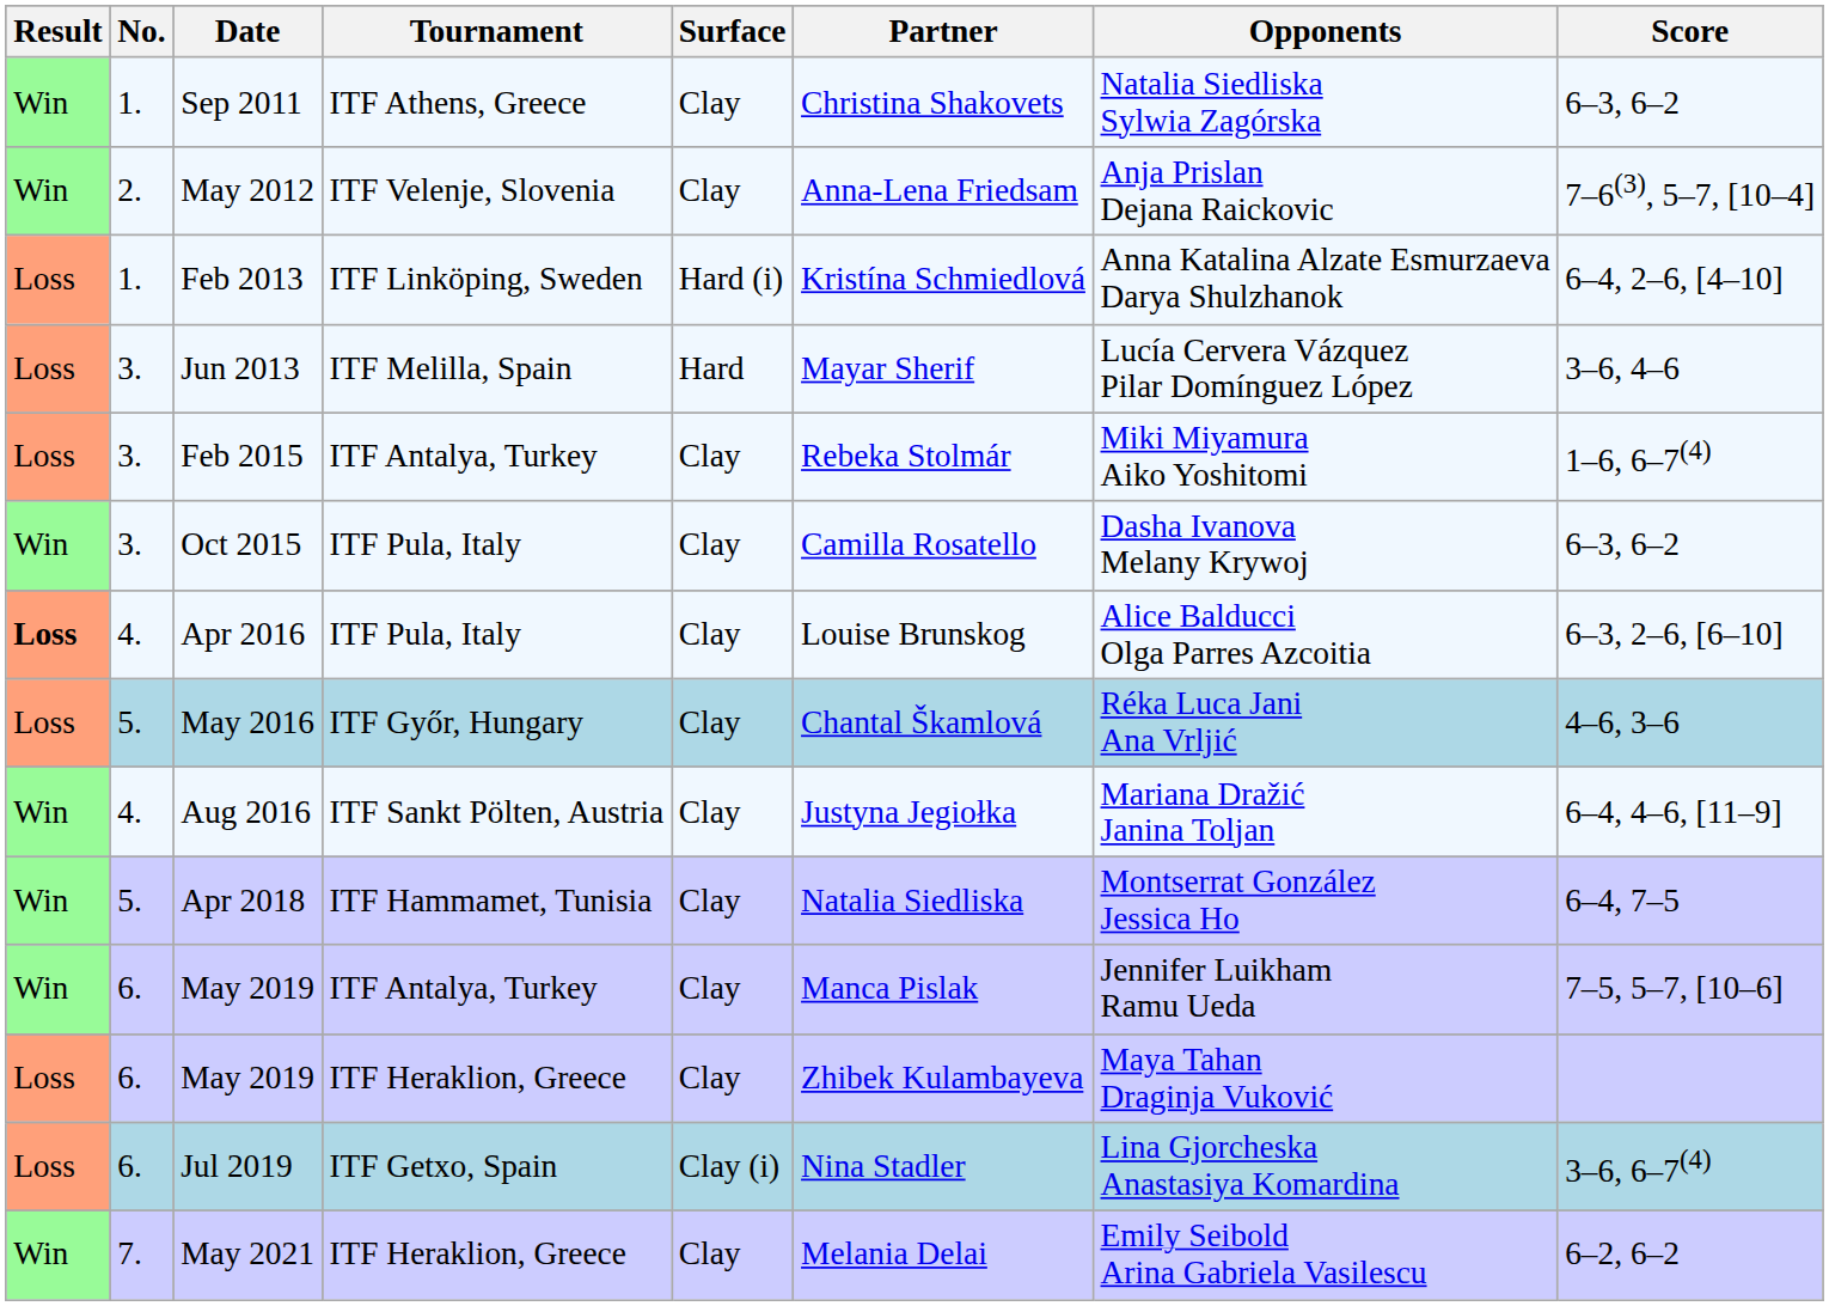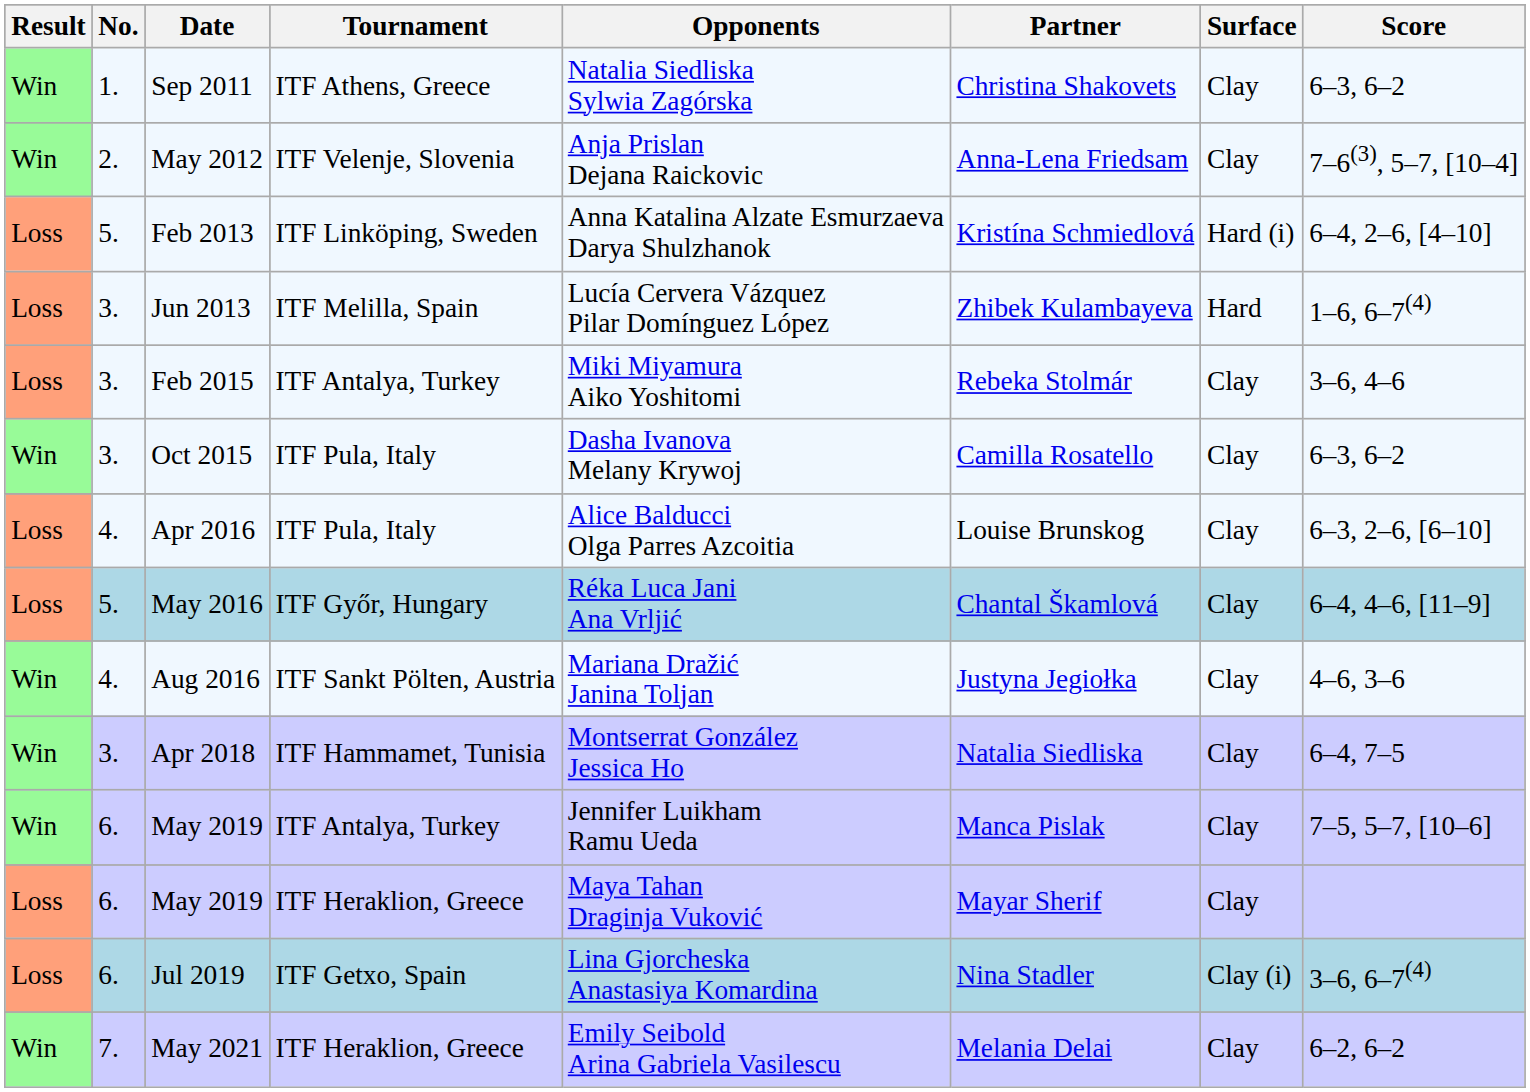 <table class="sortable wikitable">
 <tr>
 <th>Result</th>
 <th>No.</th>
 <th>Date</th>
 <th>Tournament</th>
+<th>Opponents</th>
+<th>Partner</th>
 <th>Surface</th>
-<th>Partner</th>
-<th>Opponents</th>
 <th class="unsortable">Score</th>
 </tr>
 <tr style="background:#f0f8ff;">
 <td style="background:#98fb98;">Win</td>
 <td>1.</td>
 <td>Sep 2011</td>
 <td>ITF Athens, Greece</td>
+<td> <a href='#'>Natalia Siedliska</a> <br>  <a href='#'>Sylwia Zagórska</a></td>
+<td> <a href='#'>Christina Shakovets</a></td>
 <td>Clay</td>
-<td> <a href='#'>Christina Shakovets</a></td>
-<td> <a href='#'>Natalia Siedliska</a> <br>  <a href='#'>Sylwia Zagórska</a></td>
 <td>6–3, 6–2</td>
 </tr>
 <tr style="background:#f0f8ff;">
 <td style="background:#98fb98;">Win</td>
 <td>2.</td>
 <td>May 2012</td>
 <td>ITF Velenje, Slovenia</td>
+<td> <a href='#'>Anja Prislan</a> <br>  Dejana Raickovic</td>
+<td> <a href='#'>Anna-Lena Friedsam</a></td>
 <td>Clay</td>
-<td> <a href='#'>Anna-Lena Friedsam</a></td>
-<td> <a href='#'>Anja Prislan</a> <br>  Dejana Raickovic</td>
 <td>7–6<sup>(3)</sup>, 5–7, [10–4]</td>
 </tr>
 <tr style="background:#f0f8ff;">
 <td style="background:#ffa07a;">Loss</td>
-<td>1.</td>
+<td>5.</td>
 <td>Feb 2013</td>
 <td>ITF Linköping, Sweden</td>
+<td> Anna Katalina Alzate Esmurzaeva <br>  Darya Shulzhanok</td>
+<td> <a href='#'>Kristína Schmiedlová</a></td>
 <td>Hard (i)</td>
-<td> <a href='#'>Kristína Schmiedlová</a></td>
-<td> Anna Katalina Alzate Esmurzaeva <br>  Darya Shulzhanok</td>
 <td>6–4, 2–6, [4–10]</td>
 </tr>
 <tr style="background:#f0f8ff;">
 <td style="background:#ffa07a;">Loss</td>
 <td>3.</td>
 <td>Jun 2013</td>
 <td>ITF Melilla, Spain</td>
+<td> Lucía Cervera Vázquez <br>  Pilar Domínguez López</td>
+<td> <a href='#'>Zhibek Kulambayeva</a></td>
 <td>Hard</td>
-<td> <a href='#'>Mayar Sherif</a></td>
-<td> Lucía Cervera Vázquez <br>  Pilar Domínguez López</td>
-<td>3–6, 4–6</td>
+<td>1–6, 6–7<sup>(4)</sup></td>
 </tr>
 <tr style="background:#f0f8ff;">
 <td style="background:#ffa07a;">Loss</td>
 <td>3.</td>
 <td>Feb 2015</td>
 <td>ITF Antalya, Turkey</td>
+<td> <a href='#'>Miki Miyamura</a> <br>  Aiko Yoshitomi</td>
+<td> <a href='#'>Rebeka Stolmár</a></td>
 <td>Clay</td>
-<td> <a href='#'>Rebeka Stolmár</a></td>
-<td> <a href='#'>Miki Miyamura</a> <br>  Aiko Yoshitomi</td>
-<td>1–6, 6–7<sup>(4)</sup></td>
+<td>3–6, 4–6</td>
 </tr>
 <tr style="background:#f0f8ff;">
 <td style="background:#98fb98;">Win</td>
 <td>3.</td>
 <td>Oct 2015</td>
 <td>ITF Pula, Italy</td>
+<td> <a href='#'>Dasha Ivanova</a> <br>  Melany Krywoj</td>
+<td> <a href='#'>Camilla Rosatello</a></td>
 <td>Clay</td>
-<td> <a href='#'>Camilla Rosatello</a></td>
-<td> <a href='#'>Dasha Ivanova</a> <br>  Melany Krywoj</td>
 <td>6–3, 6–2</td>
 </tr>
 <tr style="background:#f0f8ff;">
-<td style="background:#ffa07a;"><strong>Loss</strong></td>
+<td style="background:#ffa07a;">Loss</td>
 <td>4.</td>
 <td>Apr 2016</td>
 <td>ITF Pula, Italy</td>
+<td> <a href='#'>Alice Balducci</a> <br>  Olga Parres Azcoitia</td>
+<td> Louise Brunskog</td>
 <td>Clay</td>
-<td> Louise Brunskog</td>
-<td> <a href='#'>Alice Balducci</a> <br>  Olga Parres Azcoitia</td>
 <td>6–3, 2–6, [6–10]</td>
 </tr>
 <tr style="background:lightblue;">
 <td style="background:#ffa07a;">Loss</td>
 <td>5.</td>
 <td>May 2016</td>
 <td>ITF Győr, Hungary</td>
+<td> <a href='#'>Réka Luca Jani</a> <br>  <a href='#'>Ana Vrljić</a></td>
+<td> <a href='#'>Chantal Škamlová</a></td>
 <td>Clay</td>
-<td> <a href='#'>Chantal Škamlová</a></td>
-<td> <a href='#'>Réka Luca Jani</a> <br>  <a href='#'>Ana Vrljić</a></td>
-<td>4–6, 3–6</td>
+<td>6–4, 4–6, [11–9]</td>
 </tr>
 <tr style="background:#f0f8ff;">
 <td style="background:#98fb98;">Win</td>
 <td>4.</td>
 <td>Aug 2016</td>
 <td>ITF Sankt Pölten, Austria</td>
+<td> <a href='#'>Mariana Dražić</a> <br>  <a href='#'>Janina Toljan</a></td>
+<td> <a href='#'>Justyna Jegiołka</a></td>
 <td>Clay</td>
-<td> <a href='#'>Justyna Jegiołka</a></td>
-<td> <a href='#'>Mariana Dražić</a> <br>  <a href='#'>Janina Toljan</a></td>
-<td>6–4, 4–6, [11–9]</td>
+<td>4–6, 3–6</td>
 </tr>
 <tr style="background:#ccccff;">
 <td style="background:#98fb98;">Win</td>
-<td>5.</td>
+<td>3.</td>
 <td>Apr 2018</td>
 <td>ITF Hammamet, Tunisia</td>
+<td> <a href='#'>Montserrat González</a> <br>  <a href='#'>Jessica Ho</a></td>
+<td> <a href='#'>Natalia Siedliska</a></td>
 <td>Clay</td>
-<td> <a href='#'>Natalia Siedliska</a></td>
-<td> <a href='#'>Montserrat González</a> <br>  <a href='#'>Jessica Ho</a></td>
 <td>6–4, 7–5</td>
 </tr>
 <tr style="background:#ccccff;">
 <td style="background:#98fb98;">Win</td>
 <td>6.</td>
 <td>May 2019</td>
 <td>ITF Antalya, Turkey</td>
+<td> Jennifer Luikham <br>  Ramu Ueda</td>
+<td> <a href='#'>Manca Pislak</a></td>
 <td>Clay</td>
-<td> <a href='#'>Manca Pislak</a></td>
-<td> Jennifer Luikham <br>  Ramu Ueda</td>
 <td>7–5, 5–7, [10–6]</td>
 </tr>
 <tr style="background:#ccccff;">
 <td style="background:#ffa07a;">Loss</td>
 <td>6.</td>
 <td>May 2019</td>
 <td>ITF Heraklion, Greece</td>
+<td> <a href='#'>Maya Tahan</a> <br>  <a href='#'>Draginja Vuković</a></td>
+<td> <a href='#'>Mayar Sherif</a></td>
 <td>Clay</td>
-<td> <a href='#'>Zhibek Kulambayeva</a></td>
-<td> <a href='#'>Maya Tahan</a> <br>  <a href='#'>Draginja Vuković</a></td>
 <td></td>
 </tr>
 <tr style="background:lightblue;">
 <td style="background:#ffa07a;">Loss</td>
 <td>6.</td>
 <td>Jul 2019</td>
 <td>ITF Getxo, Spain</td>
+<td> <a href='#'>Lina Gjorcheska</a> <br>  <a href='#'>Anastasiya Komardina</a></td>
+<td> <a href='#'>Nina Stadler</a></td>
 <td>Clay (i)</td>
-<td> <a href='#'>Nina Stadler</a></td>
-<td> <a href='#'>Lina Gjorcheska</a> <br>  <a href='#'>Anastasiya Komardina</a></td>
 <td>3–6, 6–7<sup>(4)</sup></td>
 </tr>
 <tr style="background:#ccccff;">
 <td style="background:#98fb98;">Win</td>
 <td>7.</td>
 <td>May 2021</td>
 <td>ITF Heraklion, Greece</td>
+<td> <a href='#'>Emily Seibold</a> <br>  <a href='#'>Arina Gabriela Vasilescu</a></td>
+<td> <a href='#'>Melania Delai</a></td>
 <td>Clay</td>
-<td> <a href='#'>Melania Delai</a></td>
-<td> <a href='#'>Emily Seibold</a> <br>  <a href='#'>Arina Gabriela Vasilescu</a></td>
 <td>6–2, 6–2</td>
 </tr>
 </table>
